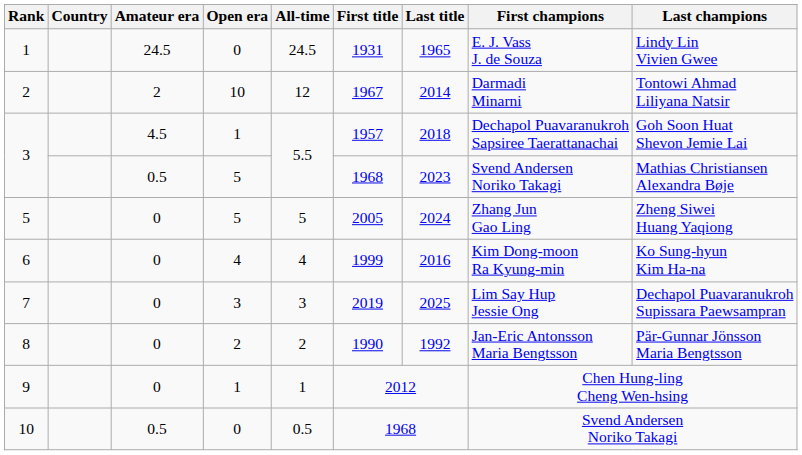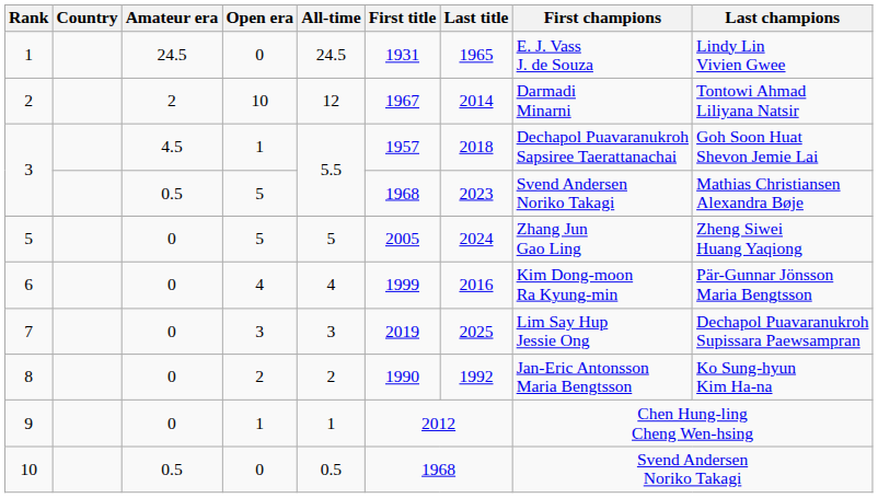 <table class="wikitable sortable">
 <tr>
 <th>Rank</th>
 <th>Country</th>
 <th>Amateur era</th>
 <th>Open era</th>
 <th>All-time</th>
 <th>First title</th>
 <th>Last title</th>
 <th>First champions</th>
 <th>Last champions</th>
 </tr>
 <tr>
 <td align=center>1</td>
 <td></td>
 <td align=center>24.5</td>
 <td align=center>0</td>
 <td align=center>24.5</td>
 <td align=center><a href='#'>1931</a></td>
 <td align=center><a href='#'>1965</a></td>
 <td><a href='#'>E. J. Vass</a><br><a href='#'>J. de Souza</a></td>
 <td><a href='#'>Lindy Lin</a><br><a href='#'>Vivien Gwee</a></td>
 </tr>
 <tr>
 <td align=center>2</td>
 <td></td>
 <td align=center>2</td>
 <td align=center>10</td>
 <td align=center>12</td>
 <td align=center><a href='#'>1967</a></td>
 <td align=center><a href='#'>2014</a></td>
 <td><a href='#'>Darmadi</a><br><a href='#'>Minarni</a></td>
 <td><a href='#'>Tontowi Ahmad</a><br><a href='#'>Liliyana Natsir</a></td>
 </tr>
 <tr>
 <td rowspan="2" align=center>3</td>
 <td></td>
 <td align=center>4.5</td>
 <td align=center>1</td>
 <td rowspan="2" align=center>5.5</td>
 <td align=center><a href='#'>1957</a></td>
 <td align=center><a href='#'>2018</a></td>
 <td><a href='#'>Dechapol Puavaranukroh</a><br><a href='#'>Sapsiree Taerattanachai</a></td>
 <td><a href='#'>Goh Soon Huat</a><br><a href='#'>Shevon Jemie Lai</a></td>
 </tr>
 <tr>
 <td></td>
 <td align=center>0.5</td>
 <td align=center>5</td>
 <td align=center><a href='#'>1968</a></td>
 <td align=center><a href='#'>2023</a></td>
 <td><a href='#'>Svend Andersen</a><br> <a href='#'>Noriko Takagi</a></td>
 <td><a href='#'>Mathias Christiansen</a><br><a href='#'>Alexandra Bøje</a></td>
 </tr>
 <tr>
 <td align=center>5</td>
 <td></td>
 <td align=center>0</td>
 <td align=center>5</td>
 <td align=center>5</td>
 <td align=center><a href='#'>2005</a></td>
 <td align=center><a href='#'>2024</a></td>
 <td><a href='#'>Zhang Jun</a><br><a href='#'>Gao Ling</a></td>
 <td><a href='#'>Zheng Siwei</a><br><a href='#'>Huang Yaqiong</a></td>
 </tr>
 <tr>
 <td align=center>6</td>
 <td></td>
 <td align=center>0</td>
 <td align=center>4</td>
 <td align=center>4</td>
 <td align=center><a href='#'>1999</a></td>
 <td align=center><a href='#'>2016</a></td>
 <td><a href='#'>Kim Dong-moon</a><br><a href='#'>Ra Kyung-min</a></td>
-<td><a href='#'>Ko Sung-hyun</a><br><a href='#'>Kim Ha-na</a></td>
+<td><a href='#'>Pär-Gunnar Jönsson</a><br><a href='#'>Maria Bengtsson</a></td>
 </tr>
 <tr>
 <td align=center>7</td>
 <td></td>
 <td align=center>0</td>
 <td align=center>3</td>
 <td align=center>3</td>
 <td align=center><a href='#'>2019</a></td>
 <td align=center><a href='#'>2025</a></td>
 <td><a href='#'>Lim Say Hup</a><br> <a href='#'>Jessie Ong</a></td>
 <td><a href='#'>Dechapol Puavaranukroh</a><br><a href='#'>Supissara Paewsampran</a></td>
 </tr>
 <tr>
 <td align=center>8</td>
 <td></td>
 <td align=center>0</td>
 <td align=center>2</td>
 <td align=center>2</td>
 <td align=center><a href='#'>1990</a></td>
 <td align=center><a href='#'>1992</a></td>
 <td><a href='#'>Jan-Eric Antonsson</a><br><a href='#'>Maria Bengtsson</a></td>
-<td><a href='#'>Pär-Gunnar Jönsson</a><br><a href='#'>Maria Bengtsson</a></td>
+<td><a href='#'>Ko Sung-hyun</a><br><a href='#'>Kim Ha-na</a></td>
 </tr>
 <tr>
 <td align=center>9</td>
 <td></td>
 <td align=center>0</td>
 <td align=center>1</td>
 <td align=center>1</td>
 <td colspan="2" align=center><a href='#'>2012</a></td>
 <td colspan="2" align=center><a href='#'>Chen Hung-ling</a><br><a href='#'>Cheng Wen-hsing</a></td>
 </tr>
 <tr>
 <td align=center>10</td>
 <td></td>
 <td align=center>0.5</td>
 <td align=center>0</td>
 <td align=center>0.5</td>
 <td colspan="2" align=center><a href='#'>1968</a></td>
 <td colspan="2" align=center> <a href='#'>Svend Andersen</a><br><a href='#'>Noriko Takagi</a></td>
 </tr>
 </table>
